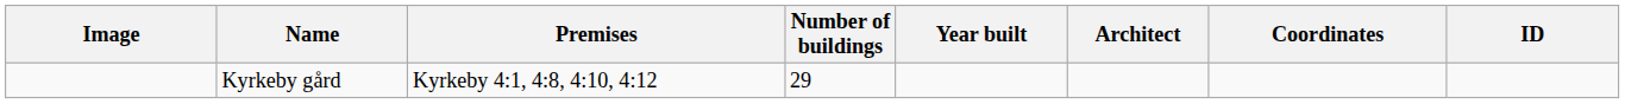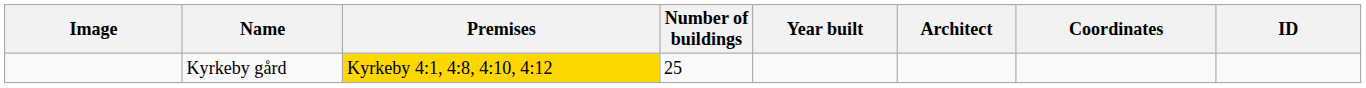 <table class="wikitable" width="95%">
 <tr>
 <th width="150">Image</th>
 <th>Name</th>
 <th>Premises</th>
 <th width="75">Number of<br>buildings</th>
 <th width="120">Year built</th>
 <th>Architect</th>
 <th width="170">Coordinates</th>
 <th width="120">ID</th>
 </tr>
 <tr>
 <td></td>
 <td>Kyrkeby gård</td>
-<td>Kyrkeby 4:1, 4:8, 4:10, 4:12</td>
-<td>29</td>
+<td style="background: gold;">Kyrkeby 4:1, 4:8, 4:10, 4:12</td>
+<td>25</td>
 <td></td>
 <td></td>
 <td></td>
 <td></td>
 </tr>
 </table>
